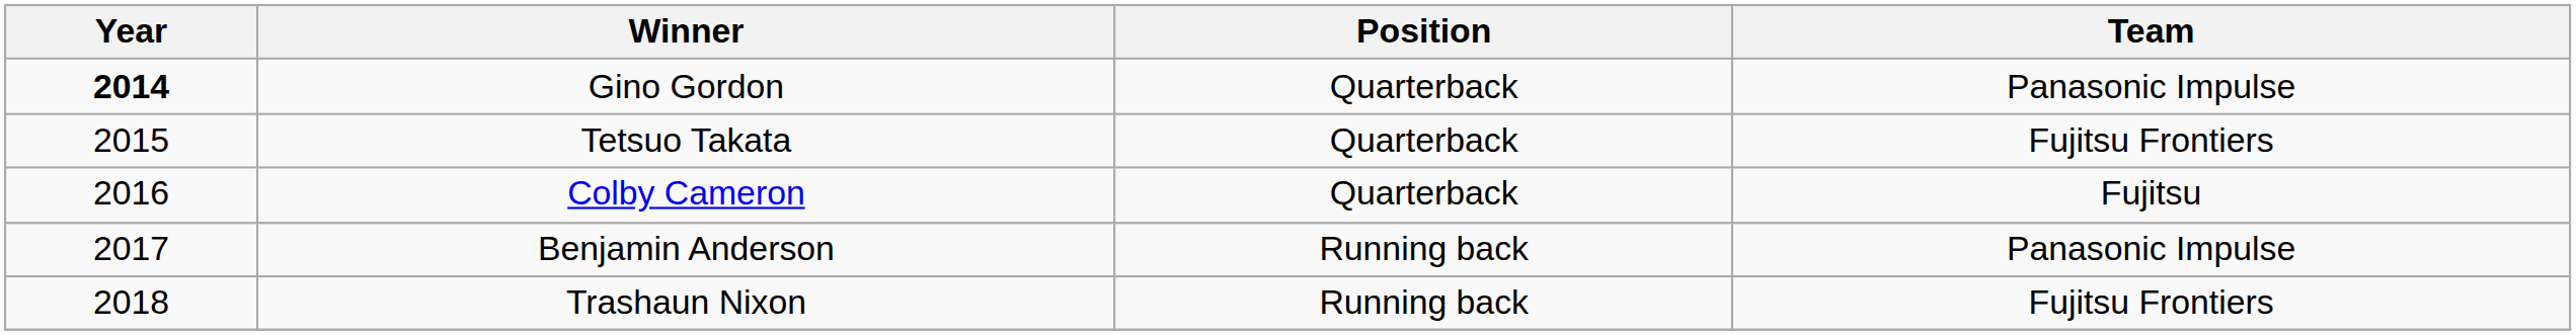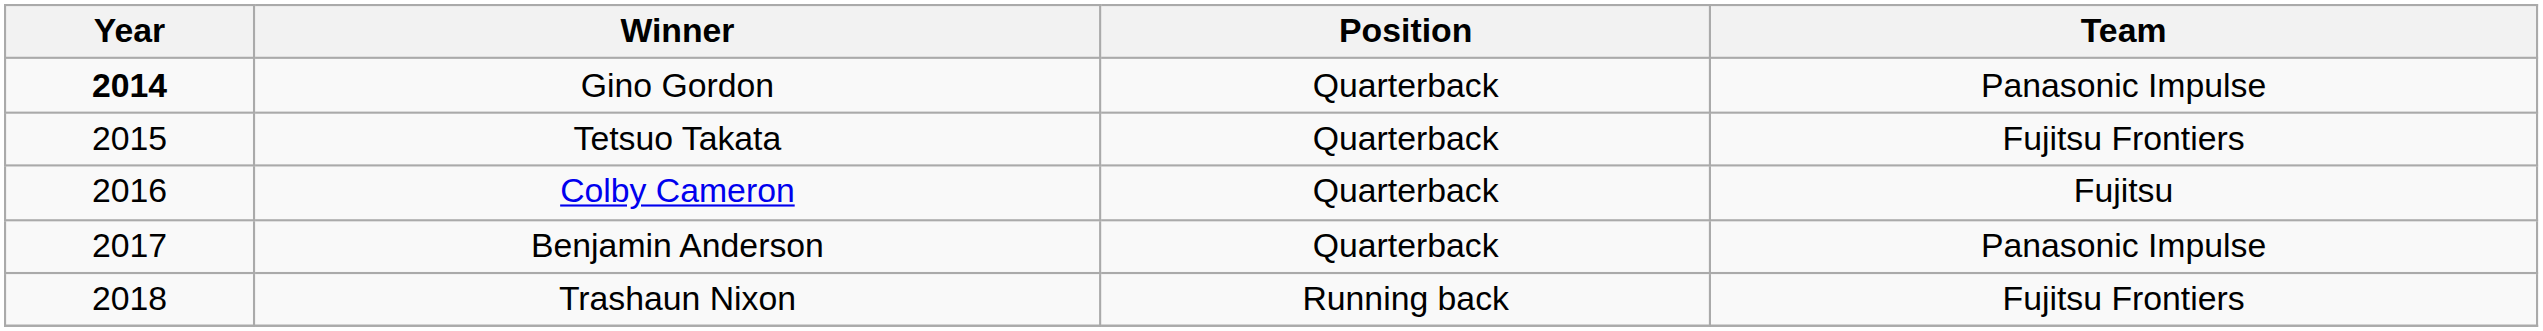 <table class="wikitable" style="text-align:Center;width:95%;">
 <tr>
 <th>Year</th>
 <th>Winner</th>
 <th>Position</th>
 <th>Team</th>
 </tr>
 <tr>
 <td><strong>2014</strong></td>
 <td>Gino Gordon</td>
 <td>Quarterback</td>
 <td>Panasonic Impulse</td>
 </tr>
 <tr>
 <td>2015</td>
 <td>Tetsuo Takata<br></td>
 <td>Quarterback</td>
 <td>Fujitsu Frontiers</td>
 </tr>
 <tr>
 <td>2016</td>
 <td><a href='#'>Colby Cameron</a><br></td>
 <td>Quarterback</td>
 <td>Fujitsu</td>
 </tr>
 <tr>
 <td>2017</td>
 <td>Benjamin Anderson<br></td>
-<td>Running back</td>
+<td>Quarterback</td>
 <td>Panasonic Impulse</td>
 </tr>
 <tr>
 <td>2018</td>
 <td>Trashaun Nixon</td>
 <td>Running back</td>
 <td>Fujitsu Frontiers</td>
 </tr>
 <tr>
 </tr>
 </table>
